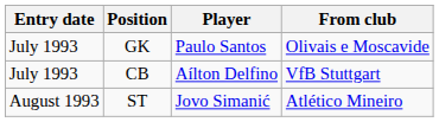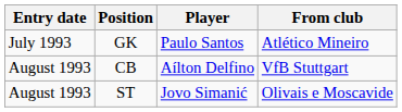 <table class="wikitable">
 <tr>
 <th>Entry date</th>
 <th>Position</th>
 <th>Player</th>
 <th>From club</th>
 </tr>
 <tr>
 <td>July 1993</td>
 <td style="text-align:center;">GK</td>
 <td style="text-align:left;"><a href='#'>Paulo Santos</a></td>
-<td style="text-align:left;"><a href='#'>Olivais e Moscavide</a></td>
+<td style="text-align:left;"><a href='#'>Atlético Mineiro</a></td>
 </tr>
 <tr>
-<td>July 1993</td>
+<td>August 1993</td>
 <td style="text-align:center;">CB</td>
 <td style="text-align:left;"><a href='#'>Aílton Delfino</a></td>
 <td style="text-align:left;"><a href='#'>VfB Stuttgart</a></td>
 </tr>
 <tr>
 <td>August 1993</td>
 <td style="text-align:center;">ST</td>
 <td style="text-align:left;"><a href='#'>Jovo Simanić</a></td>
-<td style="text-align:left;"><a href='#'>Atlético Mineiro</a></td>
+<td style="text-align:left;"><a href='#'>Olivais e Moscavide</a></td>
 </tr>
 </table>
